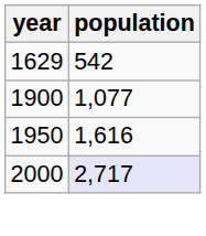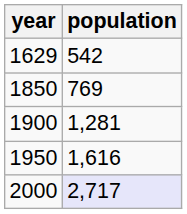 <table class="wikitable">
 <tr>
 <th>year</th>
 <th>population</th>
 </tr>
 <tr>
 <td>1629</td>
 <td>542</td>
 </tr>
 <tr>
+<td>1850</td>
+<td>769</td>
+</tr>
+<tr>
 <td>1900</td>
-<td>1,077</td>
+<td>1,281</td>
 </tr>
 <tr>
 <td>1950</td>
 <td>1,616</td>
 </tr>
 <tr>
 <td>2000</td>
 <td style="background: lavender;">2,717</td>
 </tr>
 </table>
